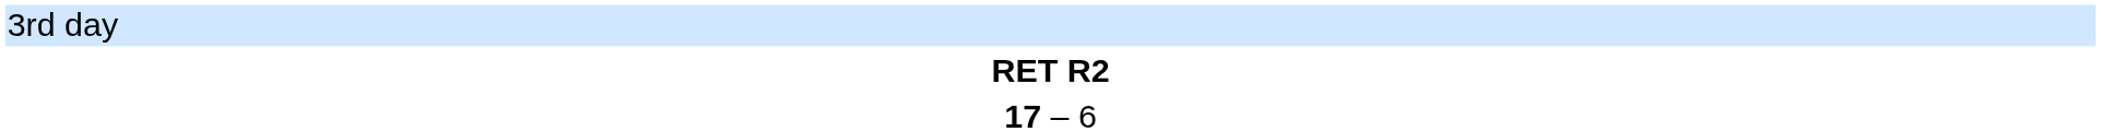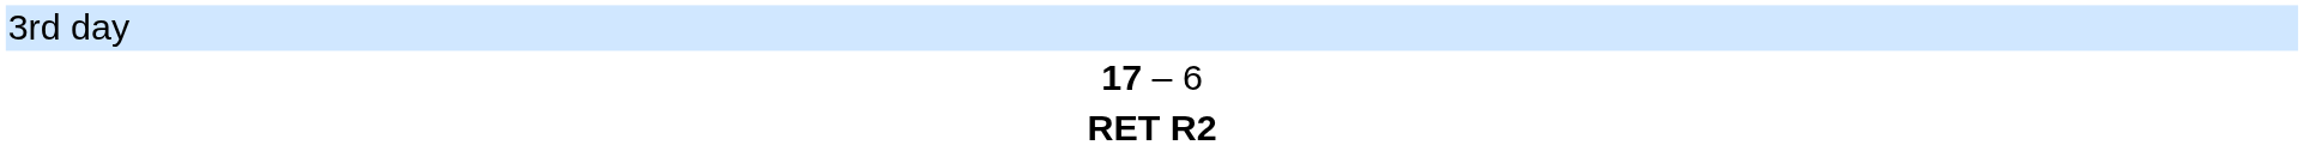 <table width="80%">
 <tr>
 <th width="30%"></th>
 <th width="12%"></th>
 <th width="30%"></th>
 </tr>
 <tr bgcolor="#D0E7FF">
 <td colspan="3">3rd day</td>
 </tr>
 <tr>
 <td align="right"><strong></strong></td>
-<td align="center"><strong>RET R2</strong></td>
+<td align="center"><strong>17</strong> – 6</td>
 <td></td>
 </tr>
 <tr>
 <td align="right"><strong></strong></td>
-<td align="center"><strong>17</strong> – 6</td>
+<td align="center"><strong>RET R2</strong></td>
 <td></td>
 </tr>
 <tr>
 </tr>
 </table>
